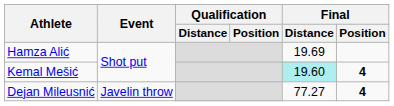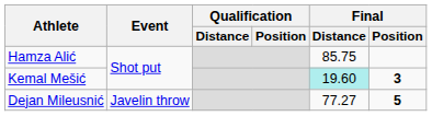 <table class=wikitable style="font-size:90%">
 <tr>
 <th rowspan="2">Athlete</th>
 <th rowspan="2">Event</th>
 <th colspan="2">Qualification</th>
 <th colspan="2">Final</th>
 </tr>
 <tr style="font-size:95%">
 <th>Distance</th>
 <th>Position</th>
 <th>Distance</th>
 <th>Position</th>
 </tr>
 <tr align=center>
 <td align=left><a href='#'>Hamza Alić</a></td>
 <td align=left rowspan=2><a href='#'>Shot put</a></td>
 <td colspan=2 bgcolor=#DCDCDC></td>
-<td>19.69</td>
+<td>85.75</td>
 <td><strong></strong></td>
 </tr>
 <tr align=center>
 <td align=left><a href='#'>Kemal Mešić</a></td>
 <td colspan=2 bgcolor=#DCDCDC></td>
 <td style="background: paleturquoise;">19.60</td>
-<td><strong>4</strong></td>
+<td><strong>3</strong></td>
 </tr>
 <tr align=center>
 <td align=left><a href='#'>Dejan Mileusnić</a></td>
 <td align=left><a href='#'>Javelin throw</a></td>
 <td colspan=2 bgcolor=#DCDCDC></td>
 <td>77.27</td>
-<td><strong>4</strong></td>
+<td><strong>5</strong></td>
 </tr>
 </table>
